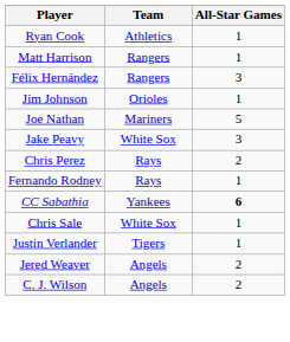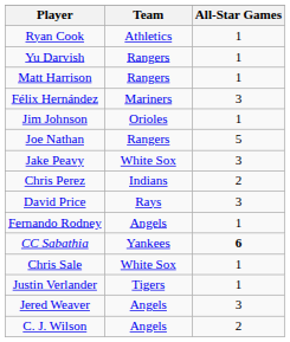 <table class="wikitable" style="text-align:center;">
 <tr>
 </tr>
 <tr>
 <th>Player</th>
 <th style="width:100px;">Team</th>
 <th>All-Star Games</th>
 </tr>
 <tr>
 <td><a href='#'>Ryan Cook</a></td>
 <td><a href='#'>Athletics</a></td>
 <td>1</td>
 </tr>
 <tr>
+<td><a href='#'>Yu Darvish</a></td>
+<td><a href='#'>Rangers</a></td>
+<td>1</td>
+</tr>
+<tr>
 <td><a href='#'>Matt Harrison</a></td>
 <td><a href='#'>Rangers</a></td>
 <td>1</td>
 </tr>
 <tr>
 <td><a href='#'>Félix Hernández</a></td>
-<td><a href='#'>Rangers</a></td>
+<td><a href='#'>Mariners</a></td>
 <td>3</td>
 </tr>
 <tr>
 <td><a href='#'>Jim Johnson</a></td>
 <td><a href='#'>Orioles</a></td>
 <td>1</td>
 </tr>
 <tr>
 <td><a href='#'>Joe Nathan</a></td>
-<td><a href='#'>Mariners</a></td>
+<td><a href='#'>Rangers</a></td>
 <td>5</td>
 </tr>
 <tr>
 <td><a href='#'>Jake Peavy</a></td>
 <td><a href='#'>White Sox</a></td>
 <td>3</td>
 </tr>
 <tr>
 <td><a href='#'>Chris Perez</a></td>
-<td><a href='#'>Rays</a></td>
+<td><a href='#'>Indians</a></td>
 <td>2</td>
 </tr>
 <tr>
+<td><a href='#'>David Price</a></td>
+<td><a href='#'>Rays</a></td>
+<td>3</td>
+</tr>
+<tr>
 <td><a href='#'>Fernando Rodney</a></td>
-<td><a href='#'>Rays</a></td>
+<td><a href='#'>Angels</a></td>
 <td>1</td>
 </tr>
 <tr>
 <td><em><a href='#'>CC Sabathia</a></em></td>
 <td><a href='#'>Yankees</a></td>
 <td><strong>6</strong></td>
 </tr>
 <tr>
 <td><a href='#'>Chris Sale</a></td>
 <td><a href='#'>White Sox</a></td>
 <td>1</td>
 </tr>
 <tr>
 <td><a href='#'>Justin Verlander</a></td>
 <td><a href='#'>Tigers</a></td>
 <td>1</td>
 </tr>
 <tr>
 <td><a href='#'>Jered Weaver</a></td>
 <td><a href='#'>Angels</a></td>
-<td>2</td>
+<td>3</td>
 </tr>
 <tr>
 <td><a href='#'>C. J. Wilson</a></td>
 <td><a href='#'>Angels</a></td>
 <td>2</td>
 </tr>
 </table>
